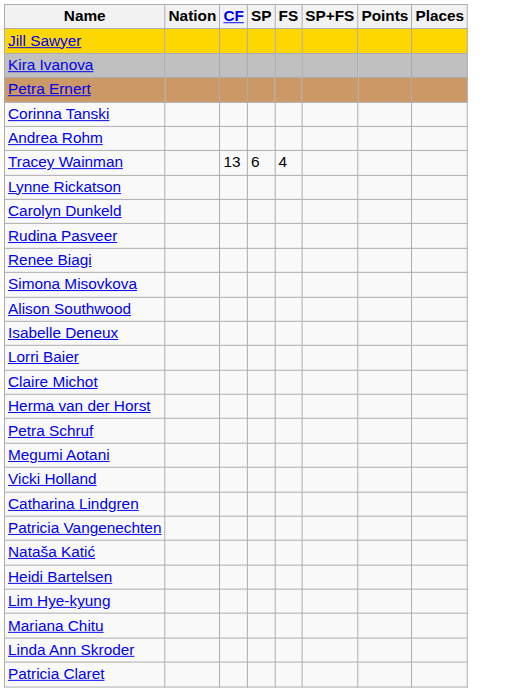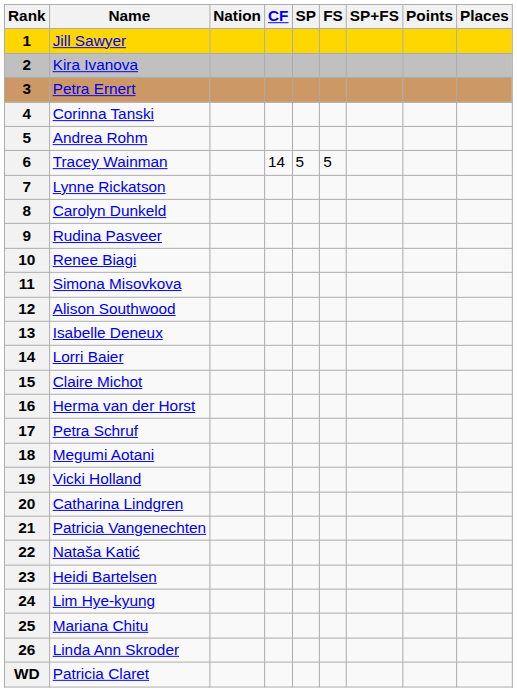 <table class="wikitable">
 <tr>
+<th>Rank</th>
 <th>Name</th>
 <th>Nation</th>
 <th><a href='#'>CF</a></th>
 <th>SP</th>
 <th>FS</th>
 <th>SP+FS</th>
 <th>Points</th>
 <th>Places</th>
 </tr>
 <tr bgcolor=gold>
+<td align=center><strong>1</strong></td>
 <td><a href='#'>Jill Sawyer</a></td>
 <td></td>
 <td></td>
 <td></td>
 <td></td>
 <td></td>
 <td></td>
 <td></td>
 </tr>
 <tr bgcolor=silver>
+<td align=center><strong>2</strong></td>
 <td><a href='#'>Kira Ivanova</a></td>
 <td></td>
 <td></td>
 <td></td>
 <td></td>
 <td></td>
 <td></td>
 <td></td>
 </tr>
 <tr bgcolor=cc9966>
+<td align=center><strong>3</strong></td>
 <td><a href='#'>Petra Ernert</a></td>
 <td></td>
 <td></td>
 <td></td>
 <td></td>
 <td></td>
 <td></td>
 <td></td>
 </tr>
 <tr>
+<th>4</th>
 <td><a href='#'>Corinna Tanski</a></td>
 <td></td>
 <td></td>
 <td></td>
 <td></td>
 <td></td>
 <td></td>
 <td></td>
 </tr>
 <tr>
+<th>5</th>
 <td><a href='#'>Andrea Rohm</a></td>
 <td></td>
 <td></td>
 <td></td>
 <td></td>
 <td></td>
 <td></td>
 <td></td>
 </tr>
 <tr>
+<th>6</th>
 <td><a href='#'>Tracey Wainman</a></td>
 <td></td>
-<td>13</td>
-<td>6</td>
-<td>4</td>
+<td>14</td>
+<td>5</td>
+<td>5</td>
 <td></td>
 <td></td>
 <td></td>
 </tr>
 <tr>
+<th>7</th>
 <td><a href='#'>Lynne Rickatson</a></td>
 <td></td>
 <td></td>
 <td></td>
 <td></td>
 <td></td>
 <td></td>
 <td></td>
 </tr>
 <tr>
+<th>8</th>
 <td><a href='#'>Carolyn Dunkeld</a></td>
 <td></td>
 <td></td>
 <td></td>
 <td></td>
 <td></td>
 <td></td>
 <td></td>
 </tr>
 <tr>
+<th>9</th>
 <td><a href='#'>Rudina Pasveer</a></td>
 <td></td>
 <td></td>
 <td></td>
 <td></td>
 <td></td>
 <td></td>
 <td></td>
 </tr>
 <tr>
+<th>10</th>
 <td><a href='#'>Renee Biagi</a></td>
 <td></td>
 <td></td>
 <td></td>
 <td></td>
 <td></td>
 <td></td>
 <td></td>
 </tr>
 <tr>
+<th>11</th>
 <td><a href='#'>Simona Misovkova</a></td>
 <td></td>
 <td></td>
 <td></td>
 <td></td>
 <td></td>
 <td></td>
 <td></td>
 </tr>
 <tr>
+<th>12</th>
 <td><a href='#'>Alison Southwood</a></td>
 <td></td>
 <td></td>
 <td></td>
 <td></td>
 <td></td>
 <td></td>
 <td></td>
 </tr>
 <tr>
+<th>13</th>
 <td><a href='#'>Isabelle Deneux</a></td>
 <td></td>
 <td></td>
 <td></td>
 <td></td>
 <td></td>
 <td></td>
 <td></td>
 </tr>
 <tr>
+<th>14</th>
 <td><a href='#'>Lorri Baier</a></td>
 <td></td>
 <td></td>
 <td></td>
 <td></td>
 <td></td>
 <td></td>
 <td></td>
 </tr>
 <tr>
+<th>15</th>
 <td><a href='#'>Claire Michot</a></td>
 <td></td>
 <td></td>
 <td></td>
 <td></td>
 <td></td>
 <td></td>
 <td></td>
 </tr>
 <tr>
+<th>16</th>
 <td><a href='#'>Herma van der Horst</a></td>
 <td></td>
 <td></td>
 <td></td>
 <td></td>
 <td></td>
 <td></td>
 <td></td>
 </tr>
 <tr>
+<th>17</th>
 <td><a href='#'>Petra Schruf</a></td>
 <td></td>
 <td></td>
 <td></td>
 <td></td>
 <td></td>
 <td></td>
 <td></td>
 </tr>
 <tr>
+<th>18</th>
 <td><a href='#'>Megumi Aotani</a></td>
 <td></td>
 <td></td>
 <td></td>
 <td></td>
 <td></td>
 <td></td>
 <td></td>
 </tr>
 <tr>
+<th>19</th>
 <td><a href='#'>Vicki Holland</a></td>
 <td></td>
 <td></td>
 <td></td>
 <td></td>
 <td></td>
 <td></td>
 <td></td>
 </tr>
 <tr>
+<th>20</th>
 <td><a href='#'>Catharina Lindgren</a></td>
 <td></td>
 <td></td>
 <td></td>
 <td></td>
 <td></td>
 <td></td>
 <td></td>
 </tr>
 <tr>
+<th>21</th>
 <td><a href='#'>Patricia Vangenechten</a></td>
 <td></td>
 <td></td>
 <td></td>
 <td></td>
 <td></td>
 <td></td>
 <td></td>
 </tr>
 <tr>
+<th>22</th>
 <td><a href='#'>Nataša Katić</a></td>
 <td></td>
 <td></td>
 <td></td>
 <td></td>
 <td></td>
 <td></td>
 <td></td>
 </tr>
 <tr>
+<th>23</th>
 <td><a href='#'>Heidi Bartelsen</a></td>
 <td></td>
 <td></td>
 <td></td>
 <td></td>
 <td></td>
 <td></td>
 <td></td>
 </tr>
 <tr>
+<th>24</th>
 <td><a href='#'>Lim Hye-kyung</a></td>
 <td></td>
 <td></td>
 <td></td>
 <td></td>
 <td></td>
 <td></td>
 <td></td>
 </tr>
 <tr>
+<th>25</th>
 <td><a href='#'>Mariana Chitu</a></td>
 <td></td>
 <td></td>
 <td></td>
 <td></td>
 <td></td>
 <td></td>
 <td></td>
 </tr>
 <tr>
+<th>26</th>
 <td><a href='#'>Linda Ann Skroder</a></td>
 <td></td>
 <td></td>
 <td></td>
 <td></td>
 <td></td>
 <td></td>
 <td></td>
 </tr>
 <tr>
+<th>WD</th>
 <td><a href='#'>Patricia Claret</a></td>
 <td></td>
 <td></td>
 <td></td>
 <td></td>
 <td></td>
 <td></td>
 <td></td>
 </tr>
 </table>
